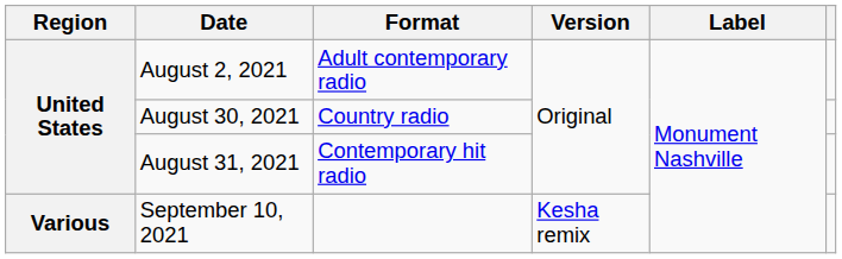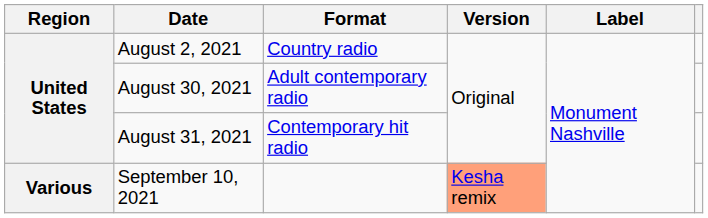 <table class="wikitable plainrowheaders">
 <tr>
 <th scope="col">Region</th>
 <th scope="col">Date</th>
 <th scope="col">Format</th>
 <th scope="col">Version</th>
 <th scope="col">Label</th>
 <th scope="col"></th>
 </tr>
 <tr>
 <th scope="row" rowspan="3">United States</th>
 <td>August 2, 2021</td>
-<td><a href='#'>Adult contemporary radio</a></td>
+<td><a href='#'>Country radio</a></td>
 <td rowspan="3">Original</td>
 <td rowspan="4"><a href='#'>Monument Nashville</a></td>
 <td align="center"></td>
 </tr>
 <tr>
 <td>August 30, 2021</td>
-<td><a href='#'>Country radio</a></td>
+<td><a href='#'>Adult contemporary radio</a></td>
 <td align="center"></td>
 </tr>
 <tr>
 <td>August 31, 2021</td>
 <td><a href='#'>Contemporary hit radio</a></td>
 <td align="center"></td>
 </tr>
 <tr>
 <th scope="row">Various</th>
 <td>September 10, 2021</td>
 <td></td>
-<td><a href='#'>Kesha</a> remix</td>
+<td style="background: lightsalmon;"><a href='#'>Kesha</a> remix</td>
 <td align="center"></td>
 </tr>
 </table>
